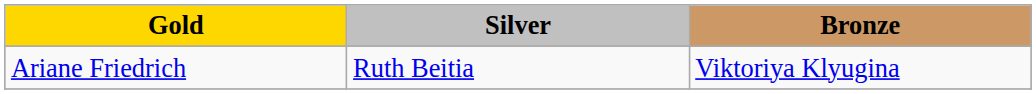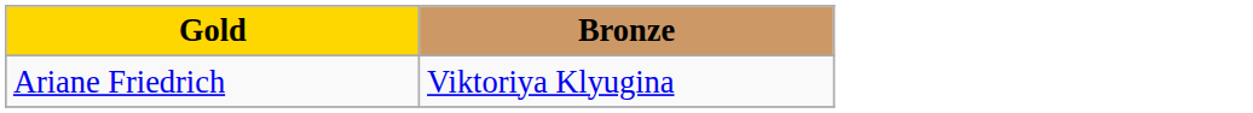 <table class="wikitable" style="text-align:left">
 <tr align="center">
 <td width=200 bgcolor=gold><strong>Gold</strong></td>
-<td width=200 bgcolor=silver><strong>Silver</strong></td>
 <td width=200 bgcolor=CC9966><strong>Bronze</strong></td>
 </tr>
 <tr>
 <td><a href='#'>Ariane Friedrich</a><br><em></em></td>
-<td><a href='#'>Ruth Beitia</a><br><em></em></td>
 <td><a href='#'>Viktoriya Klyugina</a><br><em></em></td>
 </tr>
 </table>
